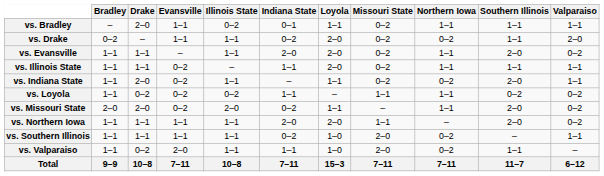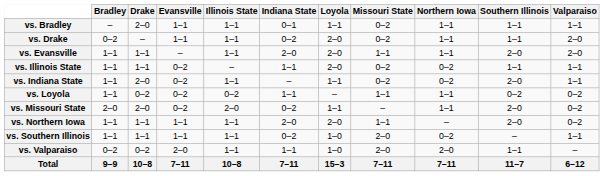 <table class="wikitable" style="white-space:nowrap;font-size:90%;">
 <tr>
 <th colspan=1 style="background:white; border-top-style:hidden; border-left-style:hidden;"   width=75> </th>
 <th style=>Bradley</th>
 <th style=>Drake</th>
 <th style=>Evansville</th>
 <th style=>Illinois State</th>
 <th style=>Indiana State</th>
 <th style=>Loyola</th>
 <th style=>Missouri State</th>
 <th style=>Northern Iowa</th>
 <th style=>Southern Illinois</th>
 <th style=>Valparaiso</th>
 </tr>
 <tr style="text-align:center;">
 <th>vs. Bradley</th>
 <td>–</td>
 <td>2–0</td>
 <td>1–1</td>
-<td>0–2</td>
+<td>1–1</td>
 <td>0–1</td>
 <td>1–1</td>
 <td>0–2</td>
 <td>1–1</td>
 <td>1–1</td>
 <td>1–1</td>
 </tr>
 <tr style="text-align:center;">
 <th>vs. Drake</th>
 <td>0–2</td>
 <td>–</td>
 <td>1–1</td>
 <td>1–1</td>
 <td>0–2</td>
 <td>2–0</td>
 <td>0–2</td>
-<td>0–2</td>
+<td>1–1</td>
 <td>1–1</td>
 <td>2–0</td>
 </tr>
 <tr style="text-align:center;">
 <th>vs. Evansville</th>
 <td>1–1</td>
 <td>1–1</td>
 <td>–</td>
 <td>1–1</td>
 <td>2–0</td>
 <td>2–0</td>
-<td>0–2</td>
+<td>1–1</td>
 <td>1–1</td>
 <td>2–0</td>
-<td>0–2</td>
+<td>2–0</td>
 </tr>
 <tr style="text-align:center;">
 <th>vs. Illinois State</th>
 <td>1–1</td>
 <td>1–1</td>
 <td>0–2</td>
 <td>–</td>
 <td>1–1</td>
 <td>2–0</td>
 <td>0–2</td>
-<td>1–1</td>
+<td>0–2</td>
 <td>1–1</td>
 <td>1–1</td>
 </tr>
 <tr style="text-align:center;">
 <th>vs. Indiana State</th>
 <td>1–1</td>
 <td>2–0</td>
 <td>0–2</td>
 <td>1–1</td>
 <td>–</td>
 <td>1–1</td>
 <td>0–2</td>
 <td>0–2</td>
 <td>2–0</td>
 <td>1–1</td>
 </tr>
 <tr style="text-align:center;">
 <th>vs. Loyola</th>
 <td>1–1</td>
 <td>0–2</td>
 <td>0–2</td>
 <td>0–2</td>
 <td>1–1</td>
 <td>–</td>
 <td>1–1</td>
 <td>1–1</td>
 <td>0–2</td>
 <td>0–2</td>
 </tr>
 <tr style="text-align:center;">
 <th>vs. Missouri State</th>
 <td>2–0</td>
 <td>2–0</td>
 <td>0–2</td>
 <td>2–0</td>
 <td>0–2</td>
 <td>1–1</td>
 <td>–</td>
 <td>1–1</td>
 <td>2–0</td>
 <td>0–2</td>
 </tr>
 <tr style="text-align:center;">
 <th>vs. Northern Iowa</th>
 <td>1–1</td>
 <td>1–1</td>
 <td>1–1</td>
 <td>1–1</td>
 <td>2–0</td>
 <td>2–0</td>
 <td>1–1</td>
 <td>–</td>
 <td>2–0</td>
 <td>0–2</td>
 </tr>
 <tr style="text-align:center;">
 <th>vs. Southern Illinois</th>
 <td>1–1</td>
 <td>1–1</td>
 <td>1–1</td>
 <td>1–1</td>
 <td>0–2</td>
 <td>1–0</td>
 <td>2–0</td>
 <td>0–2</td>
 <td>–</td>
 <td>1–1</td>
 </tr>
 <tr style="text-align:center;">
 <th>vs. Valparaiso</th>
-<td>1–1</td>
+<td>0–2</td>
 <td>0–2</td>
 <td>2–0</td>
 <td>1–1</td>
 <td>1–1</td>
 <td>1–0</td>
 <td>2–0</td>
-<td>0–2</td>
+<td>2–0</td>
 <td>1–1</td>
 <td>–</td>
 </tr>
 <tr style="text-align:center;">
 <th>Total</th>
 <th>9–9</th>
 <th>10–8</th>
 <th>7–11</th>
 <th>10–8</th>
 <th>7–11</th>
 <th>15–3</th>
 <th>7–11</th>
 <th>7–11</th>
 <th>11–7</th>
 <th>6–12</th>
 </tr>
 </table>
